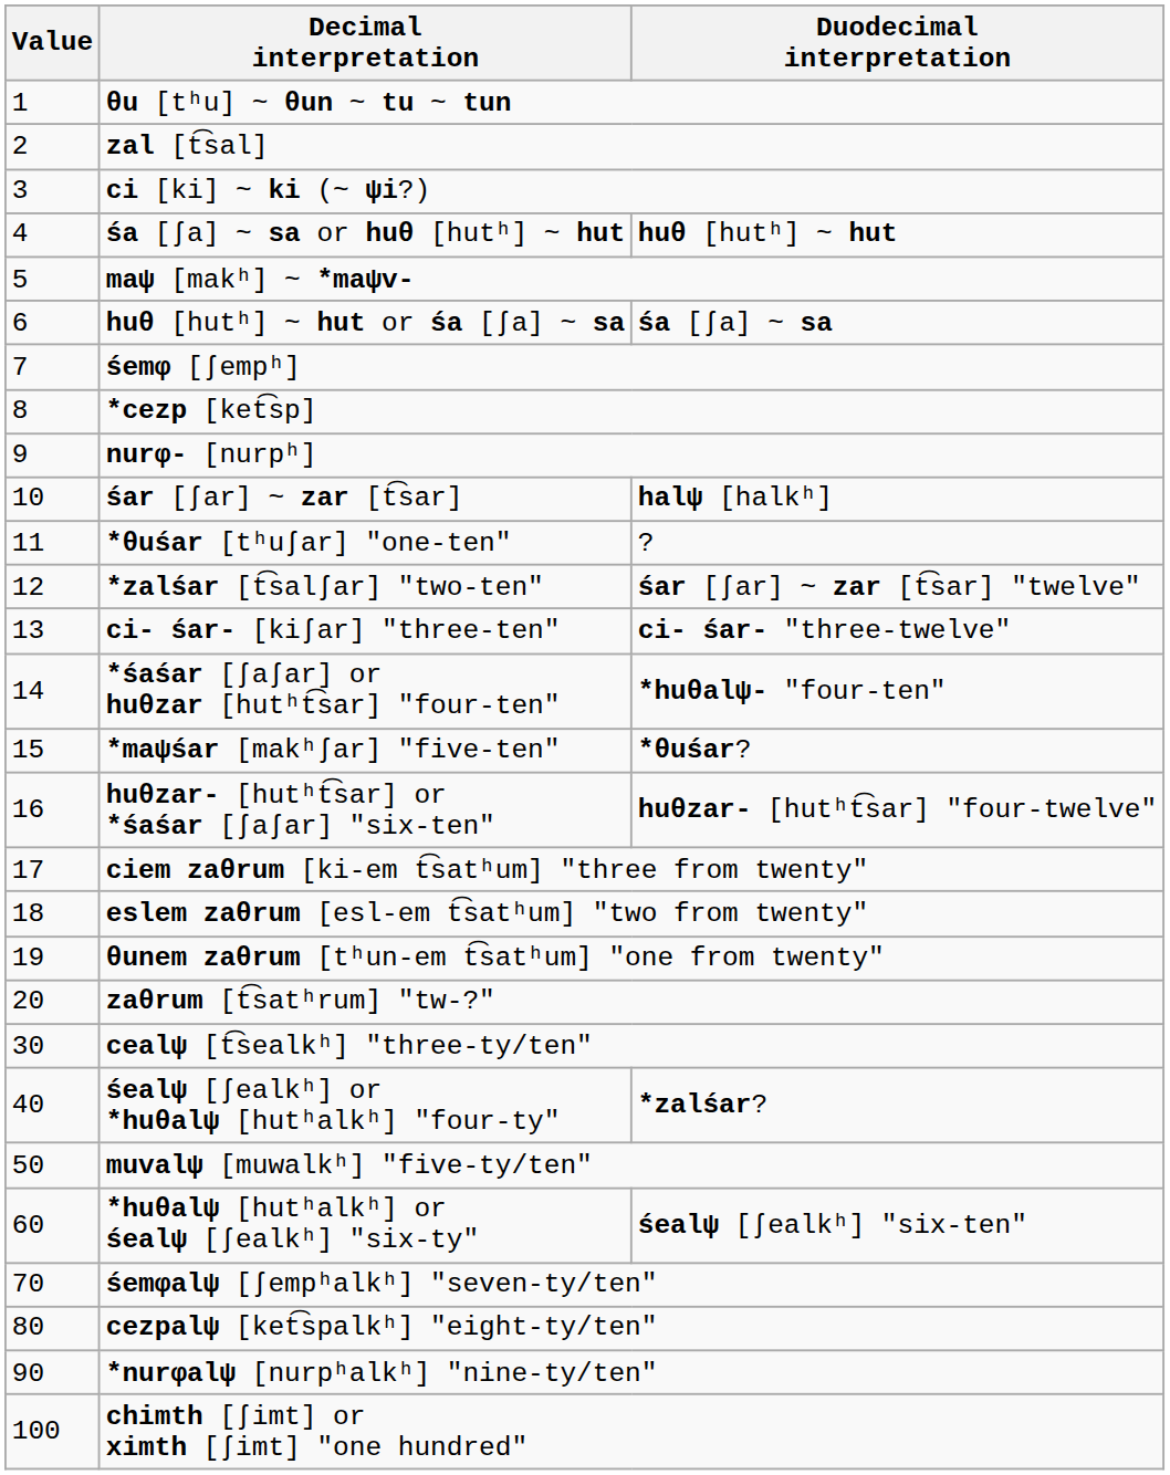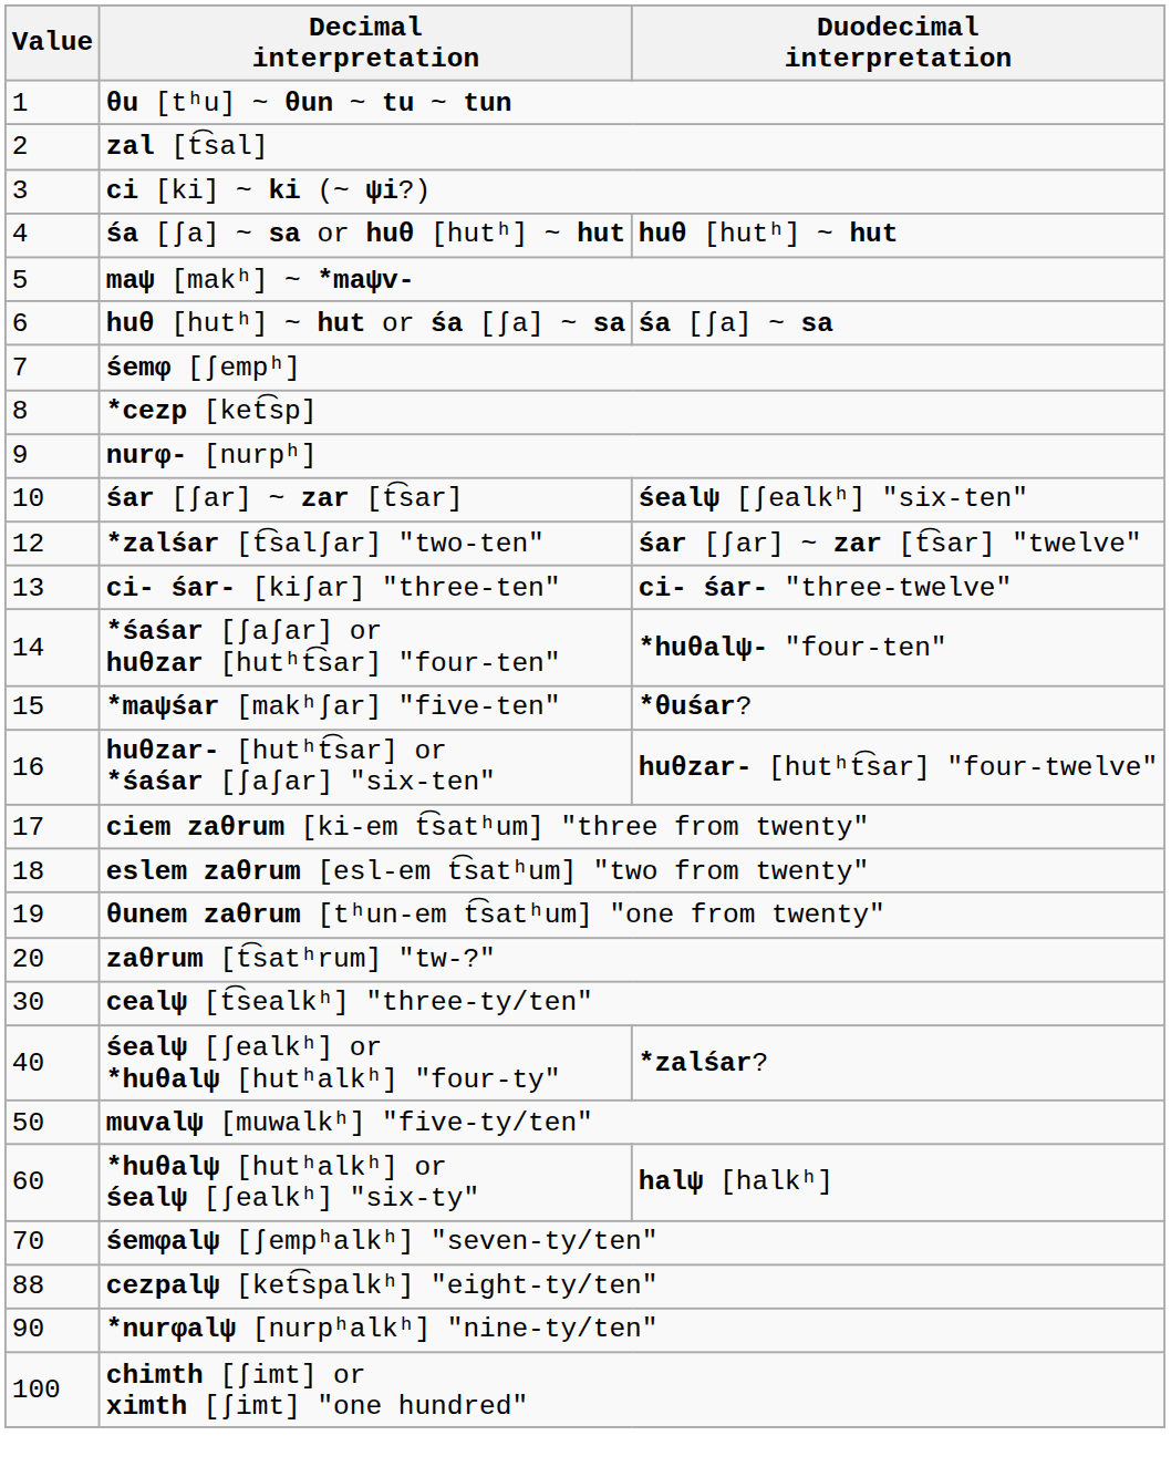 <table class="wikitable">
 <tr>
 <th>Value</th>
 <th>Decimal<br>interpretation</th>
 <th>Duodecimal<br>interpretation</th>
 </tr>
 <tr>
 <td>1</td>
 <td colspan=2><strong>θu</strong> [tʰu] ~ <strong>θun</strong> ~ <strong>tu</strong> ~ <strong>tun</strong></td>
 </tr>
 <tr>
 <td>2</td>
 <td colspan=2><strong>zal</strong> [t͡sal]</td>
 </tr>
 <tr>
 <td>3</td>
 <td colspan=2><strong>ci</strong> [ki] ~ <strong>ki</strong> (~ <strong>ψi</strong>?)</td>
 </tr>
 <tr>
 <td>4</td>
 <td><strong>śa</strong> [ʃa] ~ <strong>sa</strong> or <strong>huθ</strong> [hutʰ] ~ <strong>hut</strong></td>
 <td><strong>huθ</strong> [hutʰ] ~ <strong>hut</strong></td>
 </tr>
 <tr>
 <td>5</td>
 <td colspan=2><strong>maψ</strong> [makʰ] ~ <strong>*maψv-</strong></td>
 </tr>
 <tr>
 <td>6</td>
 <td><strong>huθ</strong> [hutʰ] ~ <strong>hut</strong> or <strong>śa</strong> [ʃa] ~ <strong>sa</strong></td>
 <td><strong>śa</strong> [ʃa] ~ <strong>sa</strong></td>
 </tr>
 <tr>
 <td>7</td>
 <td colspan=2><strong>śemφ</strong> [ʃempʰ]</td>
 </tr>
 <tr>
 <td>8</td>
 <td colspan=2><strong>*cezp</strong> [ket͡sp]</td>
 </tr>
 <tr>
 <td>9</td>
 <td colspan=2><strong>nurφ-</strong> [nurpʰ]</td>
 </tr>
 <tr>
 <td>10</td>
 <td><strong>śar</strong> [ʃar] ~ <strong>zar</strong> [t͡sar]</td>
-<td><strong>halψ</strong> [halkʰ]</td>
-</tr>
-<tr>
-<td>11</td>
-<td><strong>*θuśar</strong> [tʰuʃar] "one-ten"</td>
-<td>?</td>
+<td><strong>śealψ</strong> [ʃealkʰ] "six-ten"</td>
 </tr>
 <tr>
 <td>12</td>
 <td><strong>*zalśar</strong> [t͡salʃar] "two-ten"</td>
 <td><strong>śar</strong> [ʃar] ~ <strong>zar</strong> [t͡sar] "twelve"</td>
 </tr>
 <tr>
 <td>13</td>
 <td><strong>ci- śar-</strong> [kiʃar] "three-ten"</td>
 <td><strong>ci- śar-</strong> "three-twelve"</td>
 </tr>
 <tr>
 <td>14</td>
 <td><strong>*śaśar</strong> [ʃaʃar] or <br><strong>huθzar</strong> [hutʰt͡sar] "four-ten"</td>
 <td><strong>*huθalψ-</strong> "four-ten"</td>
 </tr>
 <tr>
 <td>15</td>
 <td><strong>*maψśar</strong> [makʰʃar] "five-ten"</td>
 <td><strong>*θuśar</strong>?</td>
 </tr>
 <tr>
 <td>16</td>
 <td><strong>huθzar-</strong> [hutʰt͡sar] or <br><strong>*śaśar</strong> [ʃaʃar] "six-ten"</td>
 <td><strong>huθzar-</strong> [hutʰt͡sar] "four-twelve"</td>
 </tr>
 <tr>
 <td>17</td>
 <td colspan=2><strong>ciem zaθrum</strong> [ki-em t͡satʰum] "three from twenty"</td>
 </tr>
 <tr>
 <td>18</td>
 <td colspan=2><strong>eslem zaθrum</strong> [esl-em t͡satʰum] "two from twenty"</td>
 </tr>
 <tr>
 <td>19</td>
 <td colspan=2><strong>θunem zaθrum</strong> [tʰun-em t͡satʰum] "one from twenty"</td>
 </tr>
 <tr>
 <td>20</td>
 <td colspan=2><strong>zaθrum</strong> [t͡satʰrum] "tw-?"</td>
 </tr>
 <tr>
 <td>30</td>
 <td colspan=2><strong>cealψ</strong> [t͡sealkʰ] "three-ty/ten"</td>
 </tr>
 <tr>
 <td>40</td>
 <td><strong>śealψ</strong> [ʃealkʰ] or <br><strong>*huθalψ</strong> [hutʰalkʰ] "four-ty"</td>
 <td><strong>*zalśar</strong>?</td>
 </tr>
 <tr>
 <td>50</td>
 <td colspan=2><strong>muvalψ</strong> [muwalkʰ] "five-ty/ten"</td>
 </tr>
 <tr>
 <td>60</td>
 <td><strong>*huθalψ</strong> [hutʰalkʰ] or <br><strong>śealψ</strong> [ʃealkʰ] "six-ty"</td>
-<td><strong>śealψ</strong> [ʃealkʰ] "six-ten"</td>
+<td><strong>halψ</strong> [halkʰ]</td>
 </tr>
 <tr>
 <td>70</td>
 <td colspan=2><strong>śemφalψ</strong> [ʃempʰalkʰ] "seven-ty/ten"</td>
 </tr>
 <tr>
-<td>80</td>
+<td>88</td>
 <td colspan=2><strong>cezpalψ</strong> [ket͡spalkʰ] "eight-ty/ten"</td>
 </tr>
 <tr>
 <td>90</td>
 <td colspan=2><strong>*nurφalψ</strong> [nurpʰalkʰ] "nine-ty/ten"</td>
 </tr>
 <tr>
 <td>100</td>
 <td colspan=2><strong>chimth</strong> [ʃimt] or <br><strong>ximth</strong> [ʃimt] "one hundred"</td>
 </tr>
 </table>
